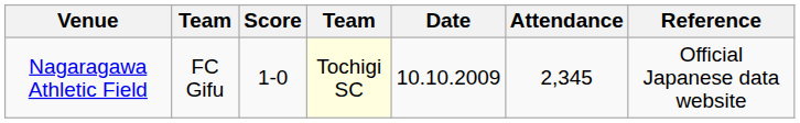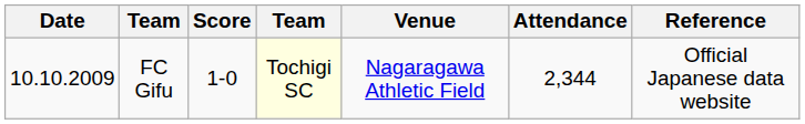 <table class="wikitable" style="text-align:center;">
 <tr>
-<th>Venue</th>
+<th>Date</th>
 <th>Team</th>
 <th>Score</th>
 <th>Team</th>
-<th>Date</th>
+<th>Venue</th>
 <th>Attendance</th>
 <th>Reference</th>
 </tr>
 <tr>
-<td><a href='#'>Nagaragawa Athletic Field</a></td>
+<td>10.10.2009</td>
 <td>FC Gifu</td>
 <td>1-0</td>
 <td style="background: lightyellow;">Tochigi SC</td>
-<td>10.10.2009</td>
-<td>2,345</td>
+<td><a href='#'>Nagaragawa Athletic Field</a></td>
+<td>2,344</td>
 <td>Official Japanese data website </td>
 </tr>
 </table>
